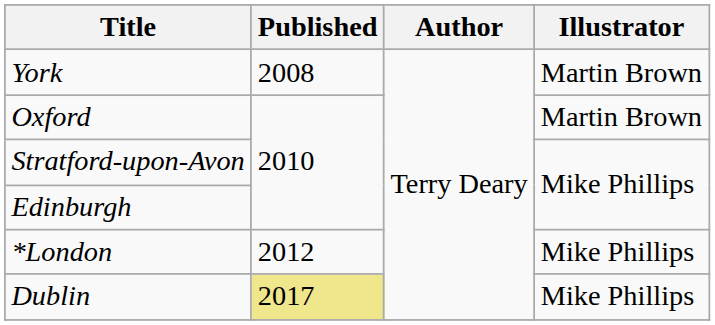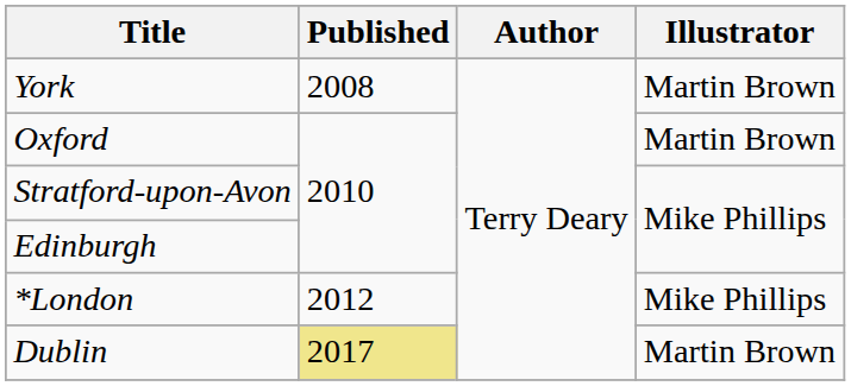 <table class="wikitable">
 <tr>
 <th>Title</th>
 <th>Published</th>
 <th>Author</th>
 <th>Illustrator</th>
 </tr>
 <tr>
 <td><em>York</em></td>
 <td>2008</td>
 <td rowspan="6">Terry Deary</td>
 <td>Martin Brown</td>
 </tr>
 <tr>
 <td><em>Oxford</em></td>
 <td rowspan="3">2010</td>
 <td>Martin Brown</td>
 </tr>
 <tr>
 <td><em>Stratford-upon-Avon</em></td>
 <td rowspan="2">Mike Phillips</td>
 </tr>
 <tr>
 <td><em>Edinburgh</em></td>
 </tr>
 <tr>
 <td><em>*London</em></td>
 <td>2012</td>
 <td>Mike Phillips</td>
 </tr>
 <tr>
 <td><em>Dublin</em></td>
 <td style="background: khaki;">2017</td>
-<td>Mike Phillips</td>
+<td>Martin Brown</td>
 </tr>
 </table>
